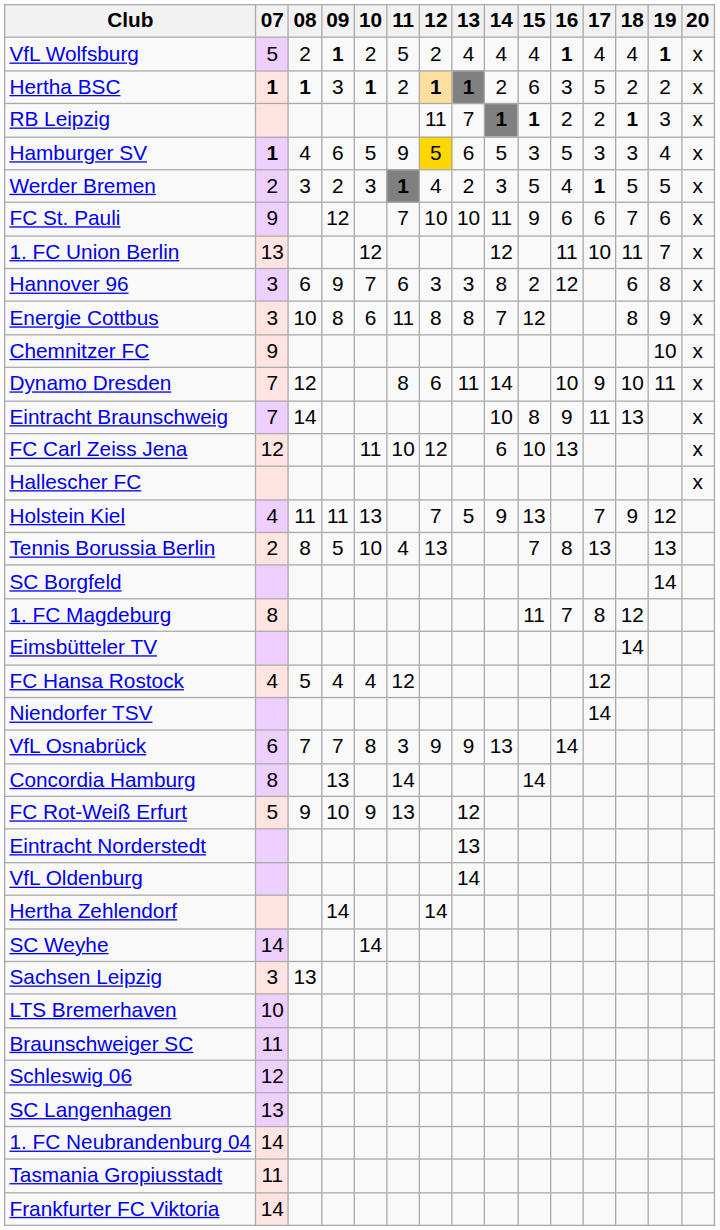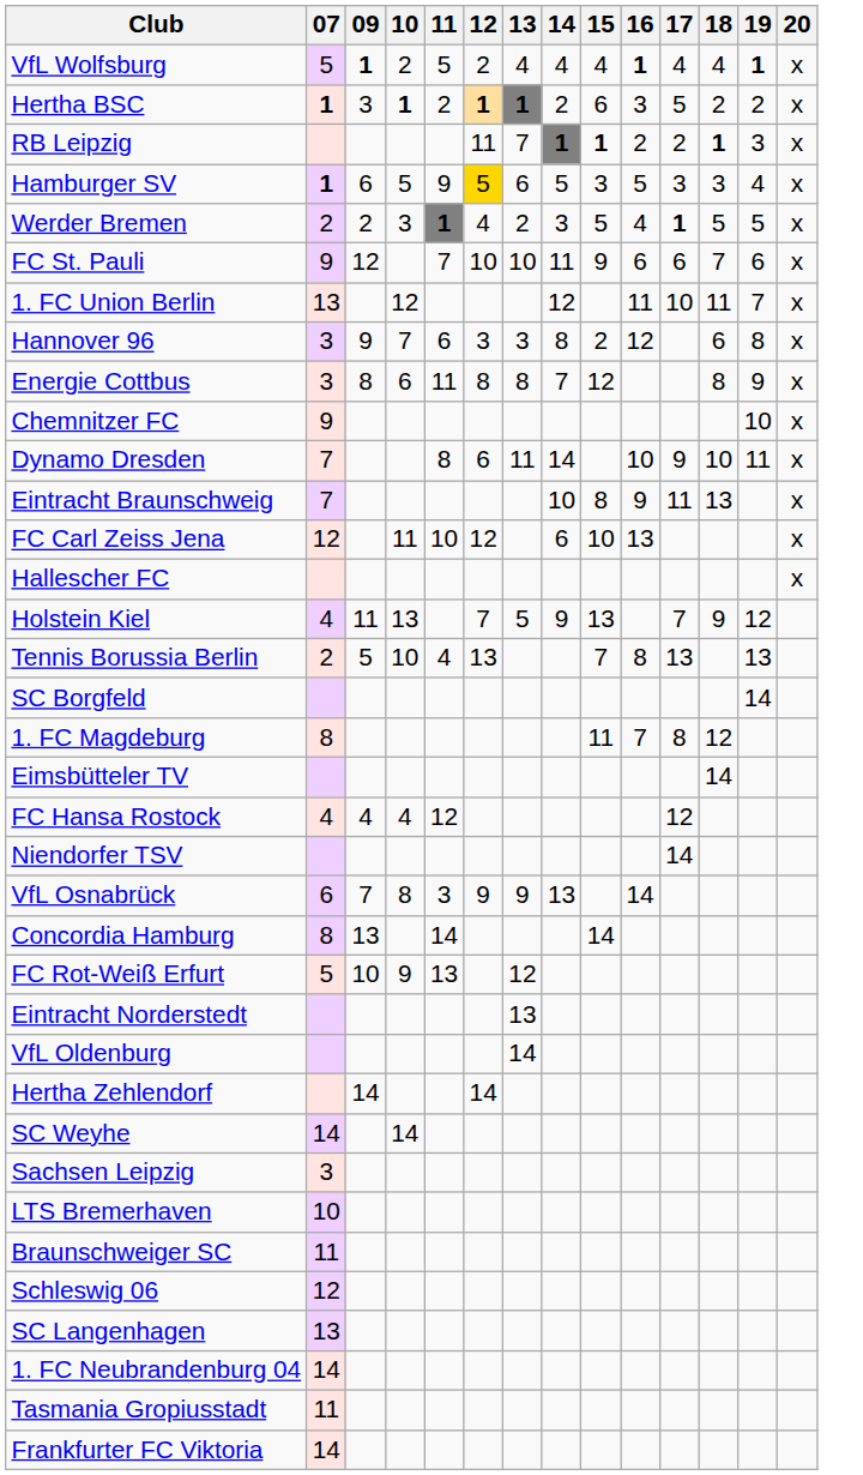 <table class="wikitable sortable">
 <tr>
 <th>Club</th>
 <th class="unsortable">07</th>
-<th class="unsortable">08</th>
 <th class="unsortable">09</th>
 <th class="unsortable">10</th>
 <th class="unsortable">11</th>
 <th class="unsortable">12</th>
 <th class="unsortable">13</th>
 <th class="unsortable">14</th>
 <th class="unsortable">15</th>
 <th class="unsortable">16</th>
 <th class="unsortable">17</th>
 <th class="unsortable">18</th>
 <th class="unsortable">19</th>
 <th class="unsortable">20</th>
 </tr>
 <tr align="center">
 <td align="left"><a href='#'>VfL Wolfsburg</a></td>
 <td style="background:#efcfff">5</td>
-<td>2</td>
 <td><strong>1</strong></td>
 <td>2</td>
 <td>5</td>
 <td>2</td>
 <td>4</td>
 <td>4</td>
 <td>4</td>
 <td><strong>1</strong></td>
 <td>4</td>
 <td>4</td>
 <td><strong>1</strong></td>
 <td>x</td>
 </tr>
 <tr align="center">
 <td align="left"><a href='#'>Hertha BSC</a></td>
 <td bgcolor=#FFE4E1><strong>1</strong></td>
-<td><strong>1</strong></td>
 <td>3</td>
 <td><strong>1</strong></td>
 <td>2</td>
 <td style="background:#ffdf9f"><strong>1</strong></td>
 <td style="background:#808080"><strong>1</strong></td>
 <td>2</td>
 <td>6</td>
 <td>3</td>
 <td>5</td>
 <td>2</td>
 <td>2</td>
 <td>x</td>
 </tr>
 <tr align="center">
 <td align="left"><a href='#'>RB Leipzig</a></td>
 <td bgcolor=#FFE4E1></td>
 <td></td>
 <td></td>
 <td></td>
-<td></td>
 <td>11</td>
 <td>7</td>
 <td style="background:#808080"><strong>1</strong></td>
 <td><strong>1</strong></td>
 <td>2</td>
 <td>2</td>
 <td><strong>1</strong></td>
 <td>3</td>
 <td>x</td>
 </tr>
 <tr align="center">
 <td align="left"><a href='#'>Hamburger SV</a></td>
 <td style="background:#efcfff"><strong>1</strong></td>
-<td>4</td>
 <td>6</td>
 <td>5</td>
 <td>9</td>
 <td style="background: gold;">5</td>
 <td>6</td>
 <td>5</td>
 <td>3</td>
 <td>5</td>
 <td>3</td>
 <td>3</td>
 <td>4</td>
 <td>x</td>
 </tr>
 <tr align="center">
 <td align="left"><a href='#'>Werder Bremen</a></td>
 <td style="background:#efcfff">2</td>
-<td>3</td>
 <td>2</td>
 <td>3</td>
 <td style="background:#808080"><strong>1</strong></td>
 <td>4</td>
 <td>2</td>
 <td>3</td>
 <td>5</td>
 <td>4</td>
 <td><strong>1</strong></td>
 <td>5</td>
 <td>5</td>
 <td>x</td>
 </tr>
 <tr align="center">
 <td align="left"><a href='#'>FC St. Pauli</a></td>
 <td style="background:#efcfff">9</td>
-<td></td>
 <td>12</td>
 <td></td>
 <td>7</td>
 <td>10</td>
 <td>10</td>
 <td>11</td>
 <td>9</td>
 <td>6</td>
 <td>6</td>
 <td>7</td>
 <td>6</td>
 <td>x</td>
 </tr>
 <tr align="center">
 <td align="left"><a href='#'>1. FC Union Berlin</a></td>
 <td bgcolor=#FFE4E1>13</td>
 <td></td>
-<td></td>
 <td>12</td>
 <td></td>
 <td></td>
 <td></td>
 <td>12</td>
 <td></td>
 <td>11</td>
 <td>10</td>
 <td>11</td>
 <td>7</td>
 <td>x</td>
 </tr>
 <tr align="center">
 <td align="left"><a href='#'>Hannover 96</a></td>
 <td style="background:#efcfff">3</td>
-<td>6</td>
 <td>9</td>
 <td>7</td>
 <td>6</td>
 <td>3</td>
 <td>3</td>
 <td>8</td>
 <td>2</td>
 <td>12</td>
 <td></td>
 <td>6</td>
 <td>8</td>
 <td>x</td>
 </tr>
 <tr align="center">
 <td align="left"><a href='#'>Energie Cottbus</a></td>
 <td bgcolor=#FFE4E1>3</td>
-<td>10</td>
 <td>8</td>
 <td>6</td>
 <td>11</td>
 <td>8</td>
 <td>8</td>
 <td>7</td>
 <td>12</td>
 <td></td>
 <td></td>
 <td>8</td>
 <td>9</td>
 <td>x</td>
 </tr>
 <tr align="center">
 <td align="left"><a href='#'>Chemnitzer FC</a></td>
 <td bgcolor=#FFE4E1>9</td>
 <td></td>
 <td></td>
 <td></td>
 <td></td>
 <td></td>
 <td></td>
 <td></td>
 <td></td>
 <td></td>
 <td></td>
-<td></td>
 <td>10</td>
 <td>x</td>
 </tr>
 <tr align="center">
 <td align="left"><a href='#'>Dynamo Dresden</a></td>
 <td bgcolor=#FFE4E1>7</td>
-<td>12</td>
 <td></td>
 <td></td>
 <td>8</td>
 <td>6</td>
 <td>11</td>
 <td>14</td>
 <td></td>
 <td>10</td>
 <td>9</td>
 <td>10</td>
 <td>11</td>
 <td>x</td>
 </tr>
 <tr align="center">
 <td align="left"><a href='#'>Eintracht Braunschweig</a></td>
 <td style="background:#efcfff">7</td>
-<td>14</td>
 <td></td>
 <td></td>
 <td></td>
 <td></td>
 <td></td>
 <td>10</td>
 <td>8</td>
 <td>9</td>
 <td>11</td>
 <td>13</td>
 <td></td>
 <td>x</td>
 </tr>
 <tr align="center">
 <td align="left"><a href='#'>FC Carl Zeiss Jena</a></td>
 <td bgcolor=#FFE4E1>12</td>
-<td></td>
 <td></td>
 <td>11</td>
 <td>10</td>
 <td>12</td>
 <td></td>
 <td>6</td>
 <td>10</td>
 <td>13</td>
 <td></td>
 <td></td>
 <td></td>
 <td>x</td>
 </tr>
 <tr align="center">
 <td align="left"><a href='#'>Hallescher FC</a></td>
 <td bgcolor=#FFE4E1></td>
 <td></td>
 <td></td>
 <td></td>
 <td></td>
 <td></td>
 <td></td>
 <td></td>
 <td></td>
 <td></td>
 <td></td>
 <td></td>
-<td></td>
 <td>x</td>
 </tr>
 <tr align="center">
 <td align="left"><a href='#'>Holstein Kiel</a></td>
 <td style="background:#efcfff">4</td>
-<td>11</td>
 <td>11</td>
 <td>13</td>
 <td></td>
 <td>7</td>
 <td>5</td>
 <td>9</td>
 <td>13</td>
 <td></td>
 <td>7</td>
 <td>9</td>
 <td>12</td>
 <td></td>
 </tr>
 <tr align="center">
 <td align="left"><a href='#'>Tennis Borussia Berlin</a></td>
 <td bgcolor=#FFE4E1>2</td>
-<td>8</td>
 <td>5</td>
 <td>10</td>
 <td>4</td>
 <td>13</td>
 <td></td>
 <td></td>
 <td>7</td>
 <td>8</td>
 <td>13</td>
 <td></td>
 <td>13</td>
 <td></td>
 </tr>
 <tr align="center">
 <td align="left"><a href='#'>SC Borgfeld</a></td>
 <td style="background:#efcfff"></td>
 <td></td>
 <td></td>
 <td></td>
 <td></td>
 <td></td>
 <td></td>
 <td></td>
 <td></td>
 <td></td>
 <td></td>
-<td></td>
 <td>14</td>
 <td></td>
 </tr>
 <tr align="center">
 <td align="left"><a href='#'>1. FC Magdeburg</a></td>
 <td bgcolor=#FFE4E1>8</td>
-<td></td>
 <td></td>
 <td></td>
 <td></td>
 <td></td>
 <td></td>
 <td></td>
 <td>11</td>
 <td>7</td>
 <td>8</td>
 <td>12</td>
 <td></td>
 <td></td>
 </tr>
 <tr align="center">
 <td align="left"><a href='#'>Eimsbütteler TV</a></td>
 <td style="background:#efcfff"></td>
 <td></td>
 <td></td>
 <td></td>
 <td></td>
 <td></td>
 <td></td>
 <td></td>
 <td></td>
 <td></td>
-<td></td>
 <td>14</td>
 <td></td>
 <td></td>
 </tr>
 <tr align="center">
 <td align="left"><a href='#'>FC Hansa Rostock</a></td>
 <td bgcolor=#FFE4E1>4</td>
-<td>5</td>
 <td>4</td>
 <td>4</td>
 <td>12</td>
 <td></td>
 <td></td>
 <td></td>
 <td></td>
 <td></td>
 <td>12</td>
 <td></td>
 <td></td>
 <td></td>
 </tr>
 <tr align="center">
 <td align="left"><a href='#'>Niendorfer TSV</a></td>
 <td style="background:#efcfff"></td>
 <td></td>
 <td></td>
 <td></td>
 <td></td>
 <td></td>
 <td></td>
 <td></td>
 <td></td>
-<td></td>
 <td>14</td>
 <td></td>
 <td></td>
 <td></td>
 </tr>
 <tr align="center">
 <td align="left"><a href='#'>VfL Osnabrück</a></td>
 <td style="background:#efcfff">6</td>
-<td>7</td>
 <td>7</td>
 <td>8</td>
 <td>3</td>
 <td>9</td>
 <td>9</td>
 <td>13</td>
 <td></td>
 <td>14</td>
 <td></td>
 <td></td>
 <td></td>
 <td></td>
 </tr>
 <tr align="center">
 <td align="left"><a href='#'>Concordia Hamburg</a></td>
 <td style="background:#efcfff">8</td>
-<td></td>
 <td>13</td>
 <td></td>
 <td>14</td>
 <td></td>
 <td></td>
 <td></td>
 <td>14</td>
 <td></td>
 <td></td>
 <td></td>
 <td></td>
 <td></td>
 </tr>
 <tr align="center">
 <td align="left"><a href='#'>FC Rot-Weiß Erfurt</a></td>
 <td bgcolor=#FFE4E1>5</td>
-<td>9</td>
 <td>10</td>
 <td>9</td>
 <td>13</td>
 <td></td>
 <td>12</td>
 <td></td>
 <td></td>
 <td></td>
 <td></td>
 <td></td>
 <td></td>
 <td></td>
 </tr>
 <tr align="center">
 <td align="left"><a href='#'>Eintracht Norderstedt</a></td>
 <td style="background:#efcfff"></td>
 <td></td>
 <td></td>
 <td></td>
 <td></td>
-<td></td>
 <td>13</td>
 <td></td>
 <td></td>
 <td></td>
 <td></td>
 <td></td>
 <td></td>
 <td></td>
 </tr>
 <tr align="center">
 <td align="left"><a href='#'>VfL Oldenburg</a></td>
 <td style="background:#efcfff"></td>
 <td></td>
 <td></td>
 <td></td>
 <td></td>
-<td></td>
 <td>14</td>
 <td></td>
 <td></td>
 <td></td>
 <td></td>
 <td></td>
 <td></td>
 <td></td>
 </tr>
 <tr align="center">
 <td align="left"><a href='#'>Hertha Zehlendorf</a></td>
 <td bgcolor=#FFE4E1></td>
-<td></td>
 <td>14</td>
 <td></td>
 <td></td>
 <td>14</td>
 <td></td>
 <td></td>
 <td></td>
 <td></td>
 <td></td>
 <td></td>
 <td></td>
 <td></td>
 </tr>
 <tr align="center">
 <td align="left"><a href='#'>SC Weyhe</a></td>
 <td style="background:#efcfff">14</td>
 <td></td>
-<td></td>
 <td>14</td>
 <td></td>
 <td></td>
 <td></td>
 <td></td>
 <td></td>
 <td></td>
 <td></td>
 <td></td>
 <td></td>
 <td></td>
 </tr>
 <tr align="center">
 <td align="left"><a href='#'>Sachsen Leipzig</a></td>
 <td bgcolor=#FFE4E1>3</td>
-<td>13</td>
 <td></td>
 <td></td>
 <td></td>
 <td></td>
 <td></td>
 <td></td>
 <td></td>
 <td></td>
 <td></td>
 <td></td>
 <td></td>
 <td></td>
 </tr>
 <tr align="center">
 <td align="left"><a href='#'>LTS Bremerhaven</a></td>
 <td style="background:#efcfff">10</td>
 <td></td>
 <td></td>
 <td></td>
 <td></td>
 <td></td>
 <td></td>
 <td></td>
 <td></td>
 <td></td>
 <td></td>
 <td></td>
 <td></td>
-<td></td>
 </tr>
 <tr align="center">
 <td align="left"><a href='#'>Braunschweiger SC</a></td>
 <td style="background:#efcfff">11</td>
-<td></td>
 <td></td>
 <td></td>
 <td></td>
 <td></td>
 <td></td>
 <td></td>
 <td></td>
 <td></td>
 <td></td>
 <td></td>
 <td></td>
 <td></td>
 </tr>
 <tr align="center">
 <td align="left"><a href='#'>Schleswig 06</a></td>
 <td style="background:#efcfff">12</td>
 <td></td>
 <td></td>
 <td></td>
 <td></td>
 <td></td>
 <td></td>
 <td></td>
 <td></td>
 <td></td>
 <td></td>
 <td></td>
 <td></td>
-<td></td>
 </tr>
 <tr align="center">
 <td align="left"><a href='#'>SC Langenhagen</a></td>
 <td style="background:#efcfff">13</td>
-<td></td>
 <td></td>
 <td></td>
 <td></td>
 <td></td>
 <td></td>
 <td></td>
 <td></td>
 <td></td>
 <td></td>
 <td></td>
 <td></td>
 <td></td>
 </tr>
 <tr align="center">
 <td align="left"><a href='#'>1. FC Neubrandenburg 04</a></td>
 <td bgcolor=#FFE4E1>14</td>
 <td></td>
 <td></td>
 <td></td>
 <td></td>
 <td></td>
 <td></td>
 <td></td>
 <td></td>
 <td></td>
 <td></td>
 <td></td>
 <td></td>
-<td></td>
 </tr>
 <tr align="center">
 <td align="left"><a href='#'>Tasmania Gropiusstadt</a></td>
 <td bgcolor=#FFE4E1>11</td>
-<td></td>
 <td></td>
 <td></td>
 <td></td>
 <td></td>
 <td></td>
 <td></td>
 <td></td>
 <td></td>
 <td></td>
 <td></td>
 <td></td>
 <td></td>
 </tr>
 <tr align="center">
 <td align="left"><a href='#'>Frankfurter FC Viktoria</a></td>
 <td bgcolor=#FFE4E1>14</td>
 <td></td>
 <td></td>
 <td></td>
 <td></td>
 <td></td>
 <td></td>
 <td></td>
 <td></td>
 <td></td>
 <td></td>
 <td></td>
 <td></td>
-<td></td>
 </tr>
 </table>
